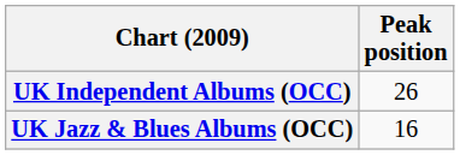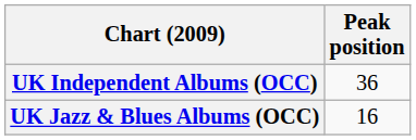 <table class="wikitable sortable plainrowheaders" style="text-align:center">
 <tr>
 <th scope="col">Chart (2009)</th>
 <th scope="col">Peak<br>position</th>
 </tr>
 <tr>
 <th scope="row"><a href='#'>UK Independent Albums</a> (<a href='#'>OCC</a>)</th>
-<td>26</td>
+<td>36</td>
 </tr>
 <tr>
 <th scope="row"><a href='#'>UK Jazz & Blues Albums</a> (OCC)</th>
 <td>16</td>
 </tr>
 </table>
